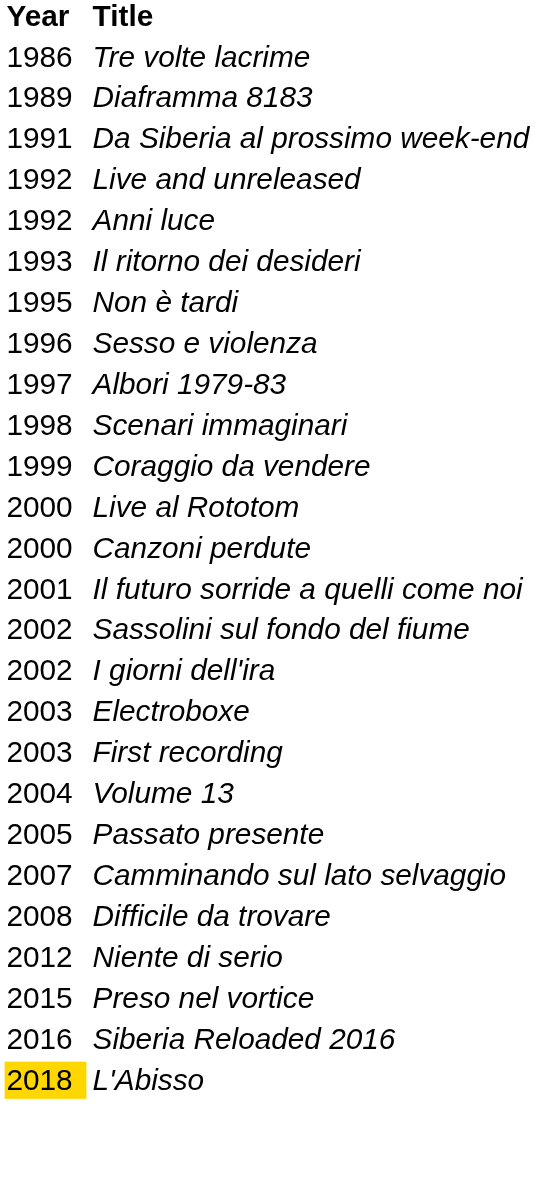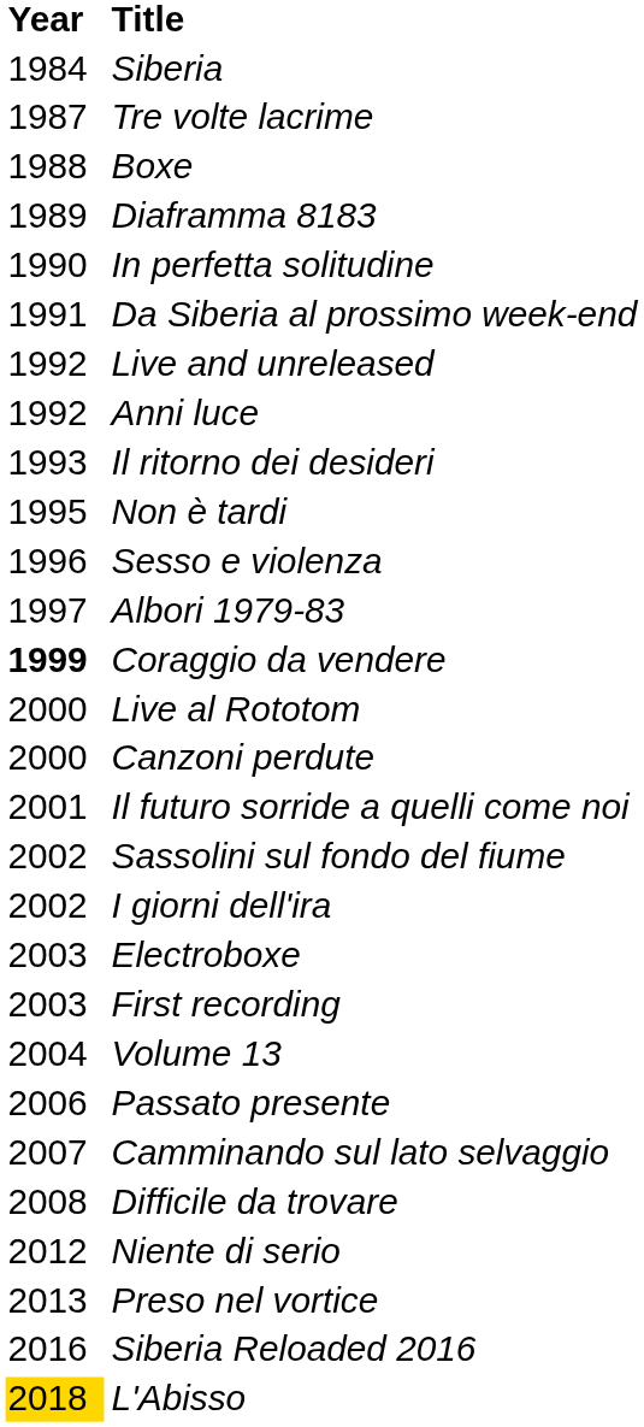 <table style="border: 0px solid #a0a0aa; width: 45%; margin-left:8px;">
 <tr>
 <td width=1%><strong>Year</strong></td>
 <td width=42%><strong>Title</strong></td>
 </tr>
 <tr>
-<td>1986</td>
+<td>1984</td>
+<td><em>Siberia</em></td>
+</tr>
+<tr>
+<td>1987</td>
 <td><em>Tre volte lacrime</em></td>
+</tr>
+<tr>
+<td>1988</td>
+<td><em>Boxe</em></td>
 </tr>
 <tr>
 <td>1989</td>
 <td><em>Diaframma 8183</em></td>
+</tr>
+<tr>
+<td>1990</td>
+<td><em>In perfetta solitudine</em></td>
 </tr>
 <tr>
 <td>1991</td>
 <td><em>Da Siberia al prossimo week-end</em></td>
 </tr>
 <tr>
 <td>1992</td>
 <td><em>Live and unreleased</em></td>
 </tr>
 <tr>
 <td>1992</td>
 <td><em>Anni luce</em></td>
 </tr>
 <tr>
 <td>1993</td>
 <td><em>Il ritorno dei desideri</em></td>
 </tr>
 <tr>
 <td>1995</td>
 <td><em>Non è tardi</em></td>
 </tr>
 <tr>
 <td>1996</td>
 <td><em>Sesso e violenza</em></td>
 </tr>
 <tr>
 <td>1997</td>
 <td><em>Albori 1979-83</em></td>
 </tr>
 <tr>
-<td>1998</td>
-<td><em>Scenari immaginari</em></td>
-</tr>
-<tr>
-<td>1999</td>
+<td><strong>1999</strong></td>
 <td><em>Coraggio da vendere</em></td>
 </tr>
 <tr>
 <td>2000</td>
 <td><em>Live al Rototom</em></td>
 </tr>
 <tr>
 <td>2000</td>
 <td><em>Canzoni perdute</em></td>
 </tr>
 <tr>
 <td>2001</td>
 <td><em>Il futuro sorride a quelli come noi</em></td>
 </tr>
 <tr>
 <td>2002</td>
 <td><em>Sassolini sul fondo del fiume</em></td>
 </tr>
 <tr>
 <td>2002</td>
 <td><em>I giorni dell'ira</em></td>
 </tr>
 <tr>
 <td>2003</td>
 <td><em>Electroboxe</em></td>
 </tr>
 <tr>
 <td>2003</td>
 <td><em>First recording</em></td>
 </tr>
 <tr>
 <td>2004</td>
 <td><em>Volume 13</em></td>
 </tr>
 <tr>
-<td>2005</td>
+<td>2006</td>
 <td><em>Passato presente</em></td>
 </tr>
 <tr>
 <td>2007</td>
 <td><em>Camminando sul lato selvaggio</em></td>
 </tr>
 <tr>
 <td>2008</td>
 <td><em>Difficile da trovare</em></td>
 </tr>
 <tr>
 <td>2012</td>
 <td><em>Niente di serio</em></td>
 </tr>
 <tr>
-<td>2015</td>
+<td>2013</td>
 <td><em>Preso nel vortice</em></td>
 </tr>
 <tr>
 <td>2016</td>
 <td><em>Siberia Reloaded 2016</em></td>
 </tr>
 <tr>
 <td style="background: gold;">2018</td>
 <td><em>L'Abisso</em></td>
 </tr>
 </table>
